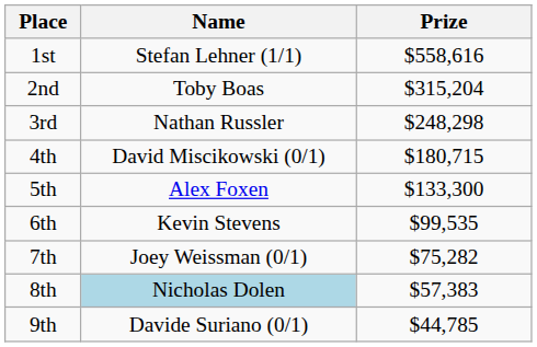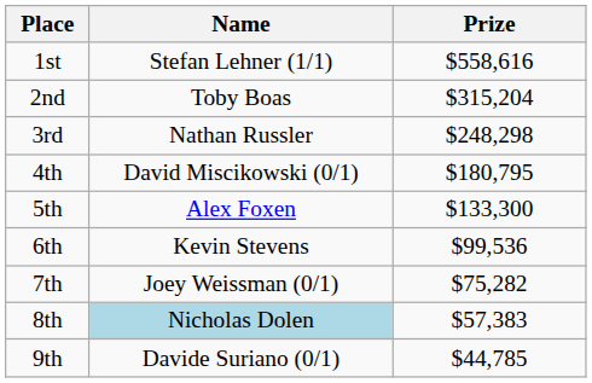 <table class="wikitable">
 <tr>
 <th width="50">Place</th>
 <th width="200">Name</th>
 <th width="125">Prize</th>
 </tr>
 <tr>
 <td align = "center">1st</td>
 <td align = "center"> Stefan Lehner (1/1)</td>
 <td align = "center">$558,616</td>
 </tr>
 <tr>
 <td align = "center">2nd</td>
 <td align = "center"> Toby Boas</td>
 <td align = "center">$315,204</td>
 </tr>
 <tr>
 <td align = "center">3rd</td>
 <td align = "center"> Nathan Russler</td>
 <td align = "center">$248,298</td>
 </tr>
 <tr>
 <td align = "center">4th</td>
 <td align = "center"> David Miscikowski (0/1)</td>
-<td align = "center">$180,715</td>
+<td align = "center">$180,795</td>
 </tr>
 <tr>
 <td align = "center">5th</td>
 <td align = "center"> <a href='#'>Alex Foxen</a></td>
 <td align = "center">$133,300</td>
 </tr>
 <tr>
 <td align = "center">6th</td>
 <td align = "center"> Kevin Stevens</td>
-<td align = "center">$99,535</td>
+<td align = "center">$99,536</td>
 </tr>
 <tr>
 <td align = "center">7th</td>
 <td align = "center"> Joey Weissman (0/1)</td>
 <td align = "center">$75,282</td>
 </tr>
 <tr>
 <td align = "center">8th</td>
 <td align = "center" style="background: lightblue;"> Nicholas Dolen</td>
 <td align = "center">$57,383</td>
 </tr>
 <tr>
 <td align = "center">9th</td>
 <td align = "center"> Davide Suriano (0/1)</td>
 <td align = "center">$44,785</td>
 </tr>
 </table>
